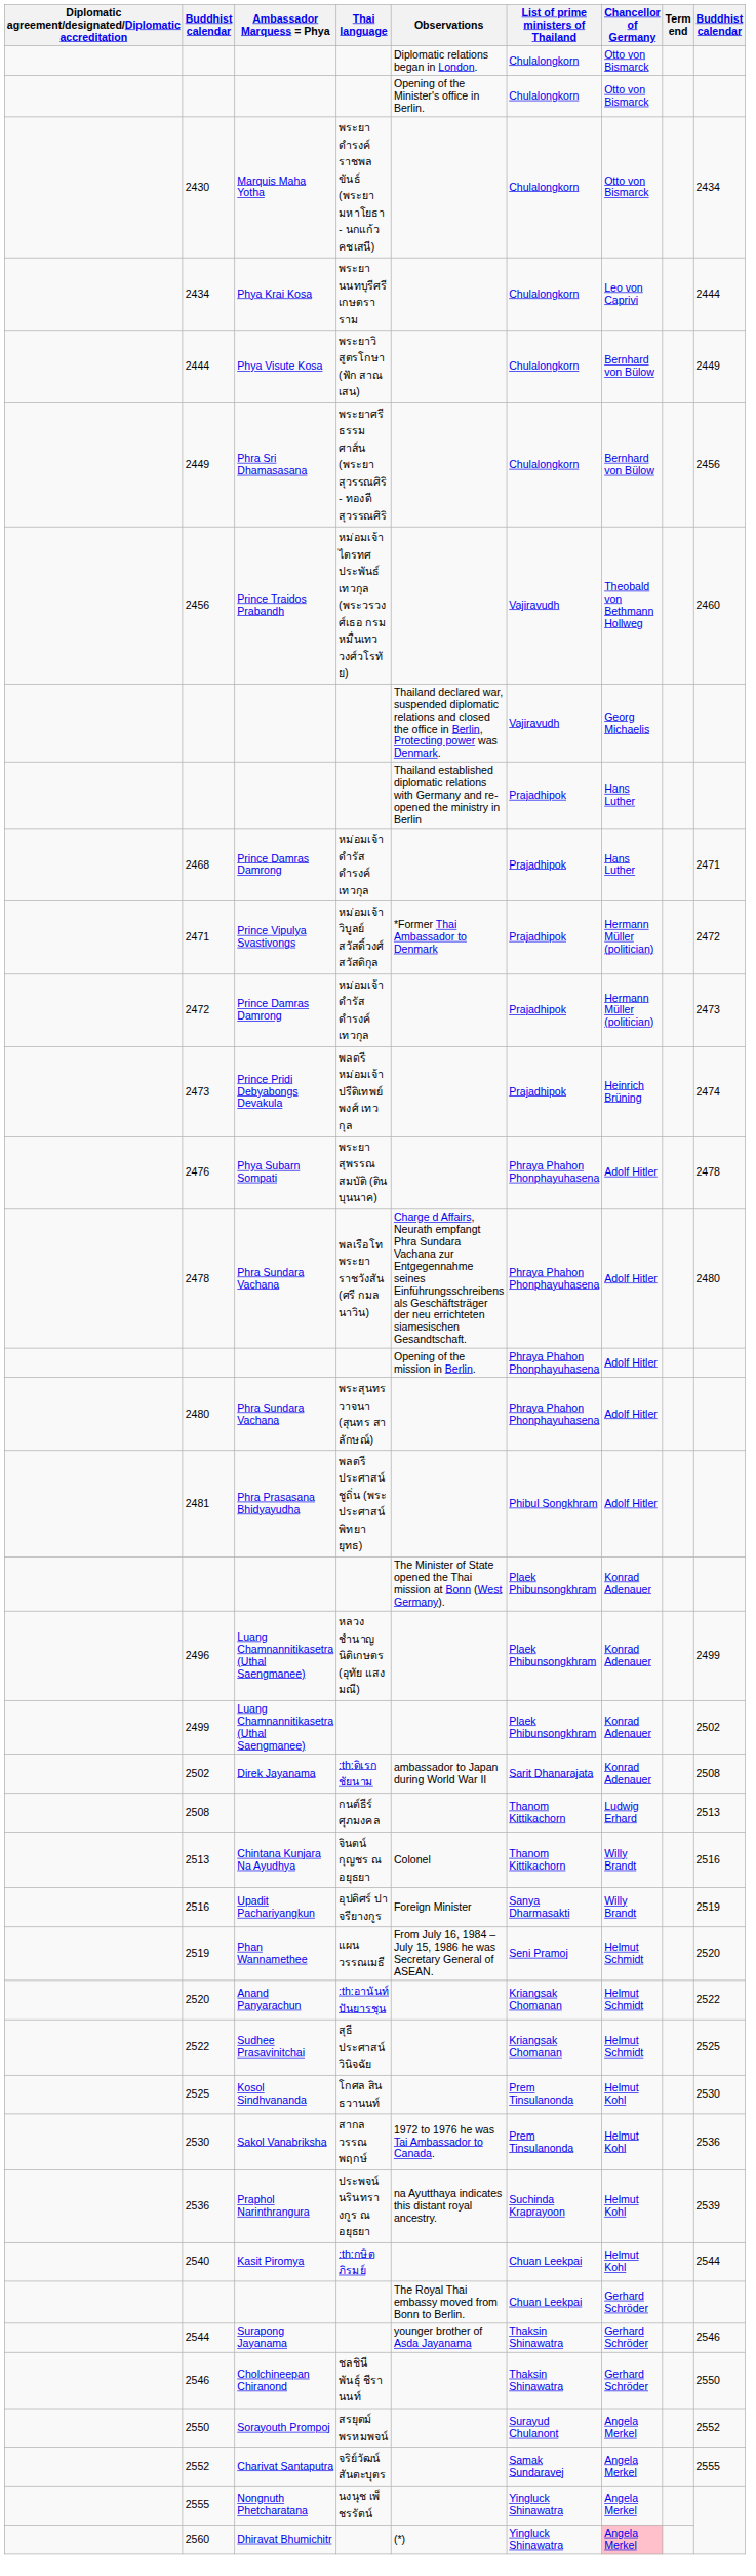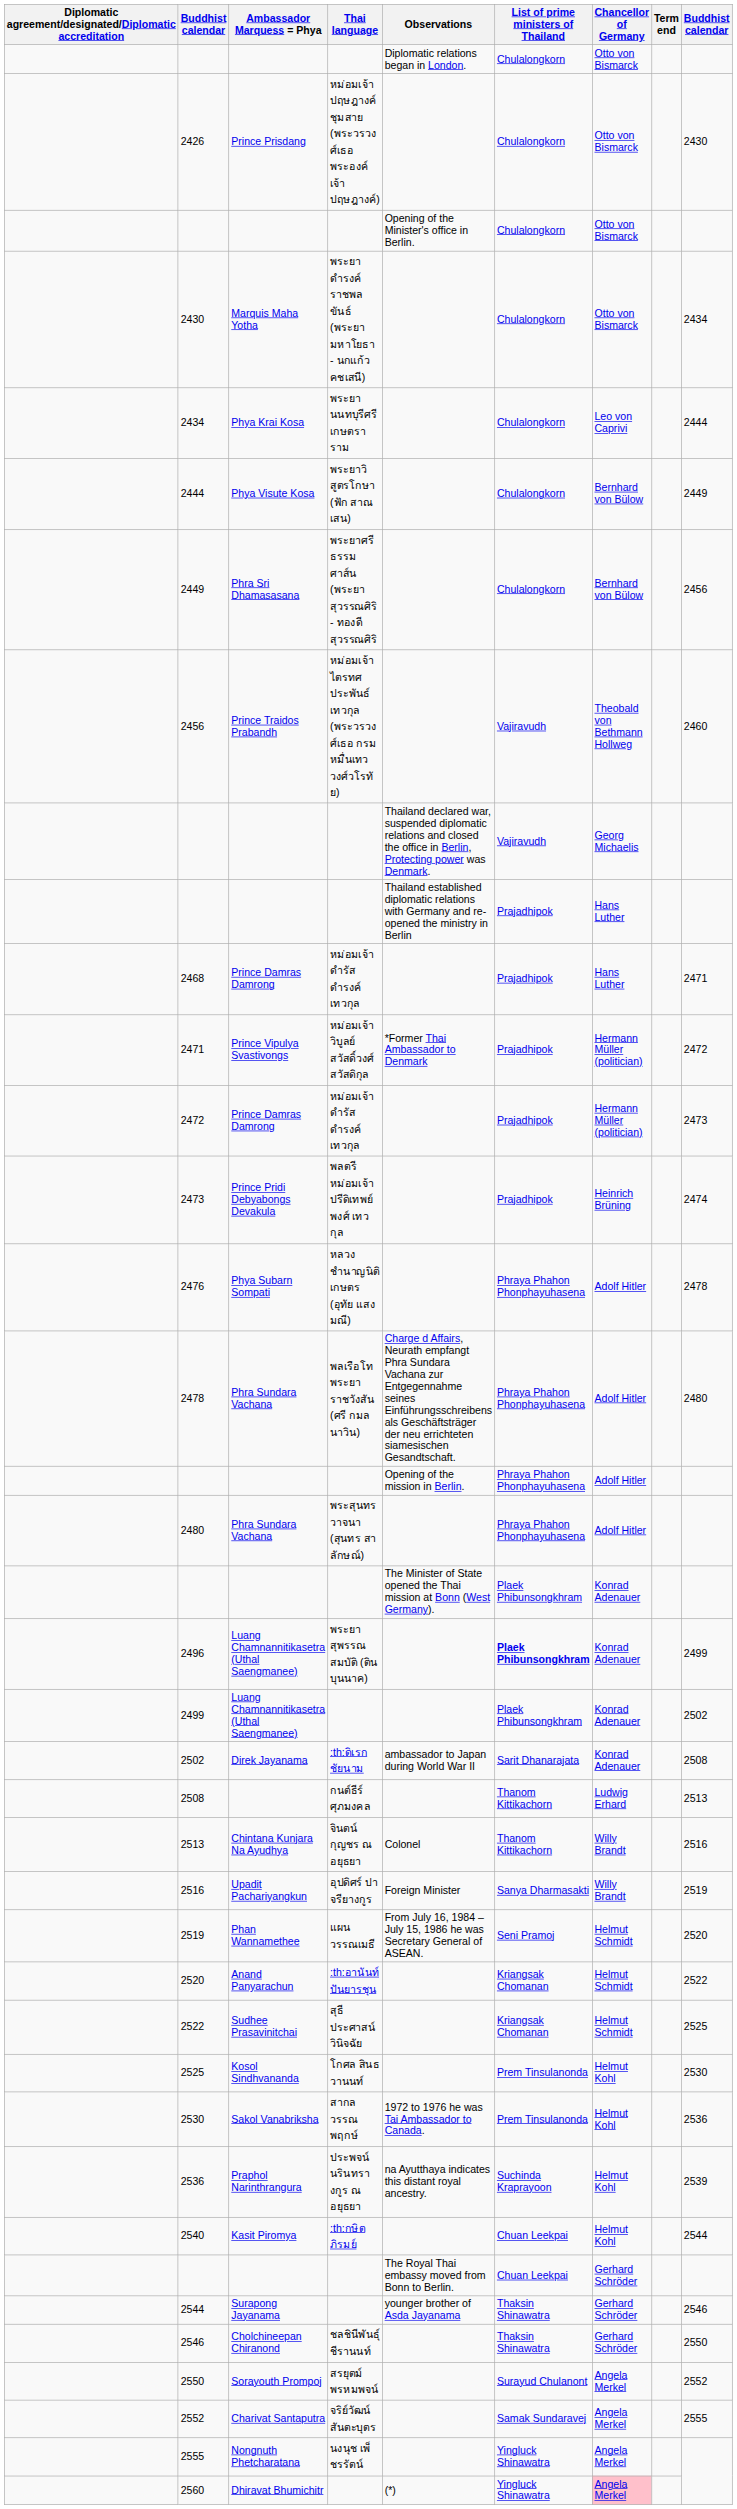 <table class="wikitable sortable">
 <tr>
 <th>Diplomatic agreement/designated/<a href='#'>Diplomatic accreditation</a></th>
 <th><a href='#'>Buddhist calendar</a></th>
 <th><a href='#'>Ambassador</a> <a href='#'>Marquess</a> = Phya</th>
 <th><a href='#'>Thai language</a></th>
 <th>Observations</th>
 <th><a href='#'>List of prime ministers of Thailand</a></th>
 <th><a href='#'>Chancellor of Germany</a></th>
 <th>Term end</th>
 <th><a href='#'>Buddhist calendar</a></th>
 </tr>
 <tr>
 <td></td>
 <td></td>
 <td></td>
 <td></td>
 <td>Diplomatic relations began in <a href='#'>London</a>.</td>
 <td><a href='#'>Chulalongkorn</a></td>
 <td><a href='#'>Otto von Bismarck</a></td>
 <td></td>
 <td></td>
+</tr>
+<tr>
+<td></td>
+<td>2426</td>
+<td><a href='#'>Prince Prisdang</a></td>
+<td>หม่อมเจ้าปฤษฎางค์ ชุมสาย (พระวรวงศ์เธอ พระองค์เจ้าปฤษฎางค์)</td>
+<td></td>
+<td><a href='#'>Chulalongkorn</a></td>
+<td><a href='#'>Otto von Bismarck</a></td>
+<td></td>
+<td>2430</td>
 </tr>
 <tr>
 <td></td>
 <td></td>
 <td></td>
 <td></td>
 <td>Opening of the Minister's office in Berlin.</td>
 <td><a href='#'>Chulalongkorn</a></td>
 <td><a href='#'>Otto von Bismarck</a></td>
 <td></td>
 <td></td>
 </tr>
 <tr>
 <td></td>
 <td>2430</td>
 <td><a href='#'>Marquis Maha Yotha</a></td>
 <td>พระยาดำรงค์ราชพลขันธ์ (พระยามหาโยธา - นกแก้ว คชเสนี)</td>
 <td></td>
 <td><a href='#'>Chulalongkorn</a></td>
 <td><a href='#'>Otto von Bismarck</a></td>
 <td></td>
 <td>2434</td>
 </tr>
 <tr>
 <td></td>
 <td>2434</td>
 <td><a href='#'>Phya Krai Kosa</a></td>
 <td>พระยานนทบุรีศรีเกษตราราม</td>
 <td></td>
 <td><a href='#'>Chulalongkorn</a></td>
 <td><a href='#'>Leo von Caprivi</a></td>
 <td></td>
 <td>2444</td>
 </tr>
 <tr>
 <td></td>
 <td>2444</td>
 <td><a href='#'>Phya Visute Kosa</a></td>
 <td>พระยาวิสูตรโกษา (ฟัก สาณเสน)</td>
 <td></td>
 <td><a href='#'>Chulalongkorn</a></td>
 <td><a href='#'>Bernhard von Bülow</a></td>
 <td></td>
 <td>2449</td>
 </tr>
 <tr>
 <td></td>
 <td>2449</td>
 <td><a href='#'>Phra Sri Dhamasasana</a></td>
 <td>พระยาศรีธรรมศาส์น (พระยาสุวรรณศิริ - ทองดี สุวรรณศิริ</td>
 <td></td>
 <td><a href='#'>Chulalongkorn</a></td>
 <td><a href='#'>Bernhard von Bülow</a></td>
 <td></td>
 <td>2456</td>
 </tr>
 <tr>
 <td></td>
 <td>2456</td>
 <td><a href='#'>Prince Traidos Prabandh</a></td>
 <td>หม่อมเจ้าไตรทศประพันธ์ เทวกุล (พระวรวงศ์เธอ กรมหมื่นเทววงศ์วโรทัย)</td>
 <td></td>
 <td><a href='#'>Vajiravudh</a></td>
 <td><a href='#'>Theobald von Bethmann Hollweg</a></td>
 <td></td>
 <td>2460</td>
 </tr>
 <tr>
 <td></td>
 <td></td>
 <td></td>
 <td></td>
 <td>Thailand declared war, suspended diplomatic relations and closed the office in <a href='#'>Berlin</a>, <a href='#'>Protecting power</a> was <a href='#'>Denmark</a>.</td>
 <td><a href='#'>Vajiravudh</a></td>
 <td><a href='#'>Georg Michaelis</a></td>
 <td></td>
 <td></td>
 </tr>
 <tr>
 <td></td>
 <td></td>
 <td></td>
 <td></td>
 <td>Thailand established diplomatic relations with Germany and re-opened the ministry in Berlin</td>
 <td><a href='#'>Prajadhipok</a></td>
 <td><a href='#'>Hans Luther</a></td>
 <td></td>
 <td></td>
 </tr>
 <tr>
 <td></td>
 <td>2468</td>
 <td><a href='#'>Prince Damras Damrong</a></td>
 <td>หม่อมเจ้าดำรัสดำรงค์ เทวกุล</td>
 <td></td>
 <td><a href='#'>Prajadhipok</a></td>
 <td><a href='#'>Hans Luther</a></td>
 <td></td>
 <td>2471</td>
 </tr>
 <tr>
 <td></td>
 <td>2471</td>
 <td><a href='#'>Prince Vipulya Svastivongs</a></td>
 <td>หม่อมเจ้าวิบูลย์สวัสดิ์วงศ์ สวัสดิกุล</td>
 <td>*Former <a href='#'>Thai Ambassador to Denmark</a></td>
 <td><a href='#'>Prajadhipok</a></td>
 <td><a href='#'>Hermann Müller (politician)</a></td>
 <td></td>
 <td>2472</td>
 </tr>
 <tr>
 <td></td>
 <td>2472</td>
 <td><a href='#'>Prince Damras Damrong</a></td>
 <td>หม่อมเจ้าดำรัสดำรงค์ เทวกุล</td>
 <td></td>
 <td><a href='#'>Prajadhipok</a></td>
 <td><a href='#'>Hermann Müller (politician)</a></td>
 <td></td>
 <td>2473</td>
 </tr>
 <tr>
 <td></td>
 <td>2473</td>
 <td><a href='#'>Prince Pridi Debyabongs Devakula</a></td>
 <td>พลตรี หม่อมเจ้าปรีดิเทพย์พงศ์ เทวกุล</td>
 <td></td>
 <td><a href='#'>Prajadhipok</a></td>
 <td><a href='#'>Heinrich Brüning</a></td>
 <td></td>
 <td>2474</td>
 </tr>
 <tr>
 <td></td>
 <td>2476</td>
 <td><a href='#'>Phya Subarn Sompati</a></td>
-<td>พระยาสุพรรณสมบัติ (ติน บุนนาค)</td>
+<td>หลวงชำนาญนิติเกษตร (อุทัย แสงมณี)</td>
 <td></td>
 <td><a href='#'>Phraya Phahon Phonphayuhasena</a></td>
 <td><a href='#'>Adolf Hitler</a></td>
 <td></td>
 <td>2478</td>
 </tr>
 <tr>
 <td></td>
 <td>2478</td>
 <td><a href='#'>Phra Sundara Vachana</a></td>
 <td>พลเรือโท พระยาราชวังสัน (ศรี กมลนาวิน)</td>
 <td><a href='#'>Charge d Affairs</a>, Neurath empfangt Phra Sundara Vachana zur Entgegennahme seines Einführungsschreibens als Geschäftsträger der neu errichteten siamesischen Gesandtschaft.</td>
 <td><a href='#'>Phraya Phahon Phonphayuhasena</a></td>
 <td><a href='#'>Adolf Hitler</a></td>
 <td></td>
 <td>2480</td>
 </tr>
 <tr>
 <td></td>
 <td></td>
 <td></td>
 <td></td>
 <td>Opening of the mission in <a href='#'>Berlin</a>.</td>
 <td><a href='#'>Phraya Phahon Phonphayuhasena</a></td>
 <td><a href='#'>Adolf Hitler</a></td>
 <td></td>
 <td></td>
 </tr>
 <tr>
 <td></td>
 <td>2480</td>
 <td><a href='#'>Phra Sundara Vachana</a></td>
 <td>พระสุนทรวาจนา (สุนทร สาลักษณ์)</td>
 <td></td>
 <td><a href='#'>Phraya Phahon Phonphayuhasena</a></td>
 <td><a href='#'>Adolf Hitler</a></td>
 <td></td>
 <td></td>
 </tr>
 <tr>
 <td></td>
-<td>2481</td>
-<td><a href='#'>Phra Prasasana Bhidyayudha</a></td>
-<td>พลตรี ประศาสน์ ชูถิ่น (พระประศาสน์พิทยายุทธ)</td>
-<td></td>
-<td><a href='#'>Phibul Songkhram</a></td>
-<td><a href='#'>Adolf Hitler</a></td>
-<td></td>
-<td></td>
-</tr>
-<tr>
-<td></td>
 <td></td>
 <td></td>
 <td></td>
 <td>The Minister of State opened the Thai mission at <a href='#'>Bonn</a> (<a href='#'>West Germany</a>).</td>
 <td><a href='#'>Plaek Phibunsongkhram</a></td>
 <td><a href='#'>Konrad Adenauer</a></td>
 <td></td>
 <td></td>
 </tr>
 <tr>
 <td></td>
 <td>2496</td>
 <td><a href='#'>Luang Chamnannitikasetra (Uthal Saengmanee)</a></td>
-<td>หลวงชำนาญนิติเกษตร (อุทัย แสงมณี)</td>
+<td>พระยาสุพรรณสมบัติ (ติน บุนนาค)</td>
 <td></td>
-<td><a href='#'>Plaek Phibunsongkhram</a></td>
+<td><strong><a href='#'>Plaek Phibunsongkhram</a></strong></td>
 <td><a href='#'>Konrad Adenauer</a></td>
 <td></td>
 <td>2499</td>
 </tr>
 <tr>
 <td></td>
 <td>2499</td>
 <td><a href='#'>Luang Chamnannitikasetra (Uthal Saengmanee)</a></td>
 <td></td>
 <td></td>
 <td><a href='#'>Plaek Phibunsongkhram</a></td>
 <td><a href='#'>Konrad Adenauer</a></td>
 <td></td>
 <td>2502</td>
 </tr>
 <tr>
 <td></td>
 <td>2502</td>
 <td><a href='#'>Direk Jayanama</a></td>
 <td><a href='#'>:th:ดิเรก ชัยนาม</a></td>
 <td>ambassador to Japan during World War II</td>
 <td><a href='#'>Sarit Dhanarajata</a></td>
 <td><a href='#'>Konrad Adenauer</a></td>
 <td></td>
 <td>2508</td>
 </tr>
 <tr>
 <td></td>
 <td>2508</td>
 <td></td>
 <td>กนต์ธีร์ ศุภมงคล</td>
 <td></td>
 <td><a href='#'>Thanom Kittikachorn</a></td>
 <td><a href='#'>Ludwig Erhard</a></td>
 <td></td>
 <td>2513</td>
 </tr>
 <tr>
 <td></td>
 <td>2513</td>
 <td><a href='#'>Chintana Kunjara Na Ayudhya</a></td>
 <td>จินตน์ กุญชร ณ อยุธยา</td>
 <td>Colonel</td>
 <td><a href='#'>Thanom Kittikachorn</a></td>
 <td><a href='#'>Willy Brandt</a></td>
 <td></td>
 <td>2516</td>
 </tr>
 <tr>
 <td></td>
 <td>2516</td>
 <td><a href='#'>Upadit Pachariyangkun</a></td>
 <td>อุปดิศร์ ปาจรียางกูร</td>
 <td>Foreign Minister</td>
 <td><a href='#'>Sanya Dharmasakti</a></td>
 <td><a href='#'>Willy Brandt</a></td>
 <td></td>
 <td>2519</td>
 </tr>
 <tr>
 <td></td>
 <td>2519</td>
 <td><a href='#'>Phan Wannamethee</a></td>
 <td>แผน วรรณเมธี</td>
 <td>From July 16, 1984 – July 15, 1986 he was Secretary General of ASEAN.</td>
 <td><a href='#'>Seni Pramoj</a></td>
 <td><a href='#'>Helmut Schmidt</a></td>
 <td></td>
 <td>2520</td>
 </tr>
 <tr>
 <td></td>
 <td>2520</td>
 <td><a href='#'>Anand Panyarachun</a></td>
 <td><a href='#'>:th:อานันท์ ปันยารชุน</a></td>
 <td></td>
 <td><a href='#'>Kriangsak Chomanan</a></td>
 <td><a href='#'>Helmut Schmidt</a></td>
 <td></td>
 <td>2522</td>
 </tr>
 <tr>
 <td></td>
 <td>2522</td>
 <td><a href='#'>Sudhee Prasavinitchai</a></td>
 <td>สุธี ประศาสน์วินิจฉัย</td>
 <td></td>
 <td><a href='#'>Kriangsak Chomanan</a></td>
 <td><a href='#'>Helmut Schmidt</a></td>
 <td></td>
 <td>2525</td>
 </tr>
 <tr>
 <td></td>
 <td>2525</td>
 <td><a href='#'>Kosol Sindhvananda</a></td>
 <td>โกศล สินธวานนท์</td>
 <td></td>
 <td><a href='#'>Prem Tinsulanonda</a></td>
 <td><a href='#'>Helmut Kohl</a></td>
 <td></td>
 <td>2530</td>
 </tr>
 <tr>
 <td></td>
 <td>2530</td>
 <td><a href='#'>Sakol Vanabriksha</a></td>
 <td>สากล วรรณพฤกษ์</td>
 <td>1972 to 1976 he was <a href='#'>Tai Ambassador to Canada</a>.</td>
 <td><a href='#'>Prem Tinsulanonda</a></td>
 <td><a href='#'>Helmut Kohl</a></td>
 <td></td>
 <td>2536</td>
 </tr>
 <tr>
 <td></td>
 <td>2536</td>
 <td><a href='#'>Praphol Narinthrangura</a></td>
 <td>ประพจน์ นรินทรางกูร ณ อยุธยา</td>
 <td>na Ayutthaya indicates this distant royal ancestry.</td>
 <td><a href='#'>Suchinda Kraprayoon</a></td>
 <td><a href='#'>Helmut Kohl</a></td>
 <td></td>
 <td>2539</td>
 </tr>
 <tr>
 <td></td>
 <td>2540</td>
 <td><a href='#'>Kasit Piromya</a></td>
 <td><a href='#'>:th:กษิต ภิรมย์</a></td>
 <td></td>
 <td><a href='#'>Chuan Leekpai</a></td>
 <td><a href='#'>Helmut Kohl</a></td>
 <td></td>
 <td>2544</td>
 </tr>
 <tr>
 <td></td>
 <td></td>
 <td></td>
 <td></td>
 <td>The Royal Thai embassy moved from Bonn to  Berlin.</td>
 <td><a href='#'>Chuan Leekpai</a></td>
 <td><a href='#'>Gerhard Schröder</a></td>
 <td></td>
 <td></td>
 </tr>
 <tr>
 <td></td>
 <td>2544</td>
 <td><a href='#'>Surapong Jayanama</a></td>
 <td></td>
 <td>younger brother of <a href='#'>Asda Jayanama</a></td>
 <td><a href='#'>Thaksin Shinawatra</a></td>
 <td><a href='#'>Gerhard Schröder</a></td>
 <td></td>
 <td>2546</td>
 </tr>
 <tr>
 <td></td>
 <td>2546</td>
 <td><a href='#'>Cholchineepan Chiranond</a></td>
 <td>ชลชินีพันธุ์ ชีรานนท์</td>
 <td></td>
 <td><a href='#'>Thaksin Shinawatra</a></td>
 <td><a href='#'>Gerhard Schröder</a></td>
 <td></td>
 <td>2550</td>
 </tr>
 <tr>
 <td></td>
 <td>2550</td>
 <td><a href='#'>Sorayouth Prompoj</a></td>
 <td>สรยุตม์ พรหมพจน์</td>
 <td></td>
 <td><a href='#'>Surayud Chulanont</a></td>
 <td><a href='#'>Angela Merkel</a></td>
 <td></td>
 <td>2552</td>
 </tr>
 <tr>
 <td></td>
 <td>2552</td>
 <td><a href='#'>Charivat Santaputra</a></td>
 <td>จริย์วัฒน์ สันตะบุตร</td>
 <td></td>
 <td><a href='#'>Samak Sundaravej</a></td>
 <td><a href='#'>Angela Merkel</a></td>
 <td></td>
 <td>2555</td>
 </tr>
 <tr>
 <td></td>
 <td>2555</td>
 <td><a href='#'>Nongnuth Phetcharatana</a></td>
 <td>นงนุช เพ็ชรรัตน์</td>
 <td></td>
 <td><a href='#'>Yingluck Shinawatra</a></td>
 <td><a href='#'>Angela Merkel</a></td>
 <td></td>
 </tr>
 <tr>
 <td></td>
 <td>2560</td>
 <td><a href='#'>Dhiravat Bhumichitr</a></td>
 <td></td>
 <td>(*)</td>
 <td><a href='#'>Yingluck Shinawatra</a></td>
 <td style="background: pink;"><a href='#'>Angela Merkel</a></td>
 <td></td>
 </tr>
 </table>
